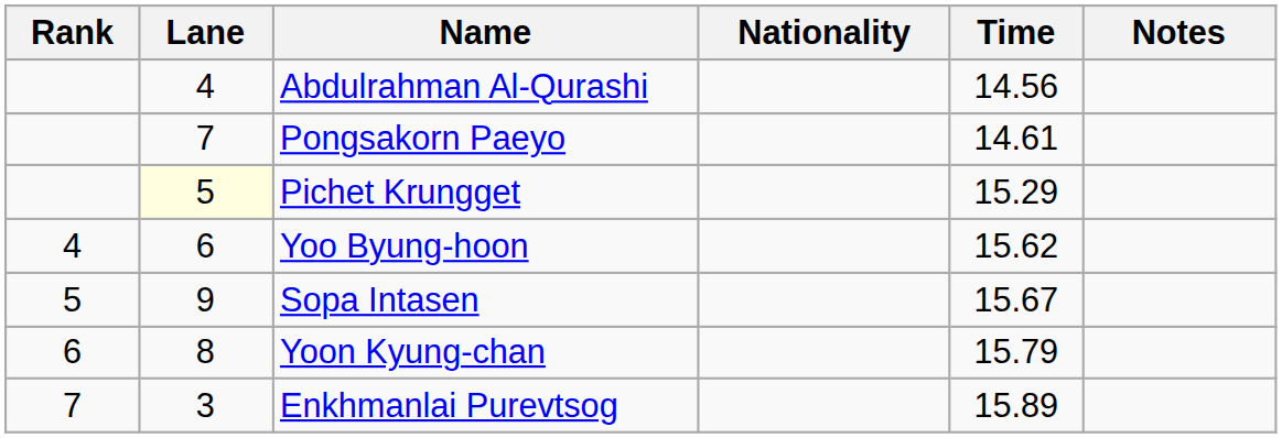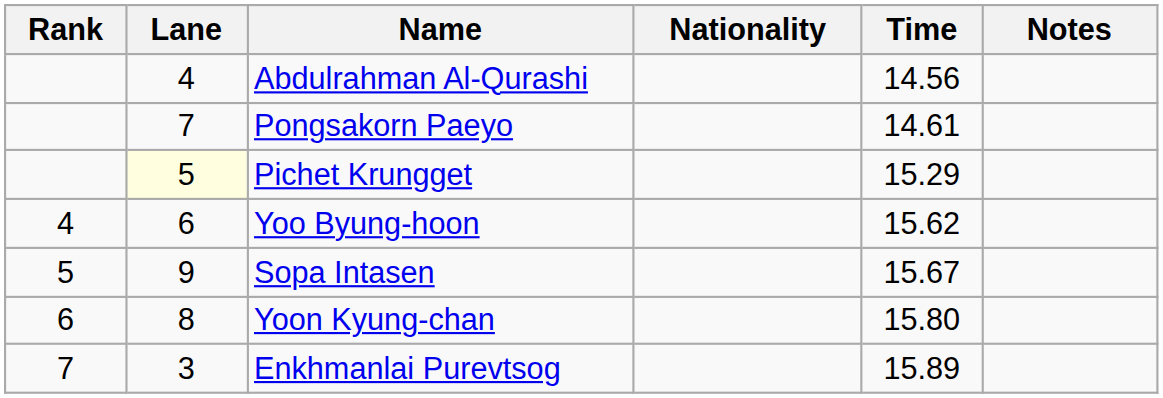 <table class="wikitable sortable" style="font-size:90%; text-align:center">
 <tr>
 <th width="50">Rank</th>
 <th width="50">Lane</th>
 <th width="175">Name</th>
 <th width="100">Nationality</th>
 <th width="50">Time</th>
 <th width="75">Notes</th>
 </tr>
 <tr>
 <td></td>
 <td>4</td>
 <td align="left"><a href='#'>Abdulrahman Al-Qurashi</a></td>
 <td align="left"></td>
 <td>14.56</td>
 <td></td>
 </tr>
 <tr>
 <td></td>
 <td>7</td>
 <td align="left"><a href='#'>Pongsakorn Paeyo</a></td>
 <td align="left"></td>
 <td>14.61</td>
 <td></td>
 </tr>
 <tr>
 <td></td>
 <td style="background: lightyellow;">5</td>
 <td align="left"><a href='#'>Pichet Krungget</a></td>
 <td align="left"></td>
 <td>15.29</td>
 <td></td>
 </tr>
 <tr>
 <td>4</td>
 <td>6</td>
 <td align="left"><a href='#'>Yoo Byung-hoon</a></td>
 <td align="left"></td>
 <td>15.62</td>
 <td></td>
 </tr>
 <tr>
 <td>5</td>
 <td>9</td>
 <td align="left"><a href='#'>Sopa Intasen</a></td>
 <td align="left"></td>
 <td>15.67</td>
 <td></td>
 </tr>
 <tr>
 <td>6</td>
 <td>8</td>
 <td align="left"><a href='#'>Yoon Kyung-chan</a></td>
 <td align="left"></td>
-<td>15.79</td>
+<td>15.80</td>
 <td></td>
 </tr>
 <tr>
 <td>7</td>
 <td>3</td>
 <td align="left"><a href='#'>Enkhmanlai Purevtsog</a></td>
 <td align="left"></td>
 <td>15.89</td>
 <td></td>
 </tr>
 </table>
